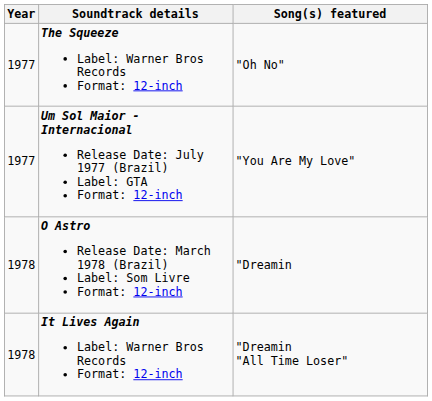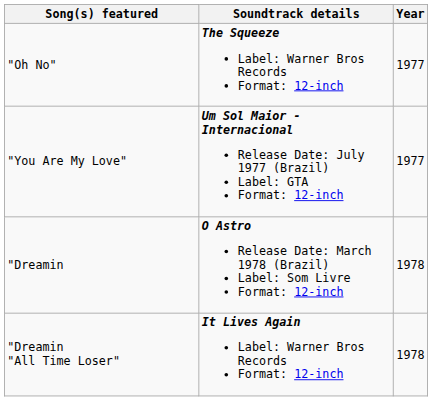 <table class="wikitable">
 <tr>
+<th rowspan="1" style="width:210px;">Song(s) featured</th>
+<th rowspan="1" style="width:210px;">Soundtrack details</th>
 <th rowspan="1">Year</th>
-<th rowspan="1" style="width:210px;">Soundtrack details</th>
-<th rowspan="1" style="width:210px;">Song(s) featured</th>
 </tr>
 <tr>
+<td>"Oh No"</td>
+<td align="left"><strong><em>The Squeeze</em></strong><br><ul><li>Label: Warner Bros Records</li><li>Format: <a href='#'>12-inch</a></li></ul></td>
 <td>1977</td>
-<td align="left"><strong><em>The Squeeze</em></strong><br><ul><li>Label: Warner Bros Records</li><li>Format: <a href='#'>12-inch</a></li></ul></td>
-<td>"Oh No"</td>
 </tr>
 <tr>
+<td>"You Are My Love"</td>
+<td><strong><em>Um Sol Maior - Internacional</em></strong><br><ul><li>Release Date: July 1977 (Brazil)</li><li>Label: GTA</li><li>Format: <a href='#'>12-inch</a></li></ul></td>
 <td>1977</td>
-<td><strong><em>Um Sol Maior - Internacional</em></strong><br><ul><li>Release Date: July 1977 (Brazil)</li><li>Label: GTA</li><li>Format: <a href='#'>12-inch</a></li></ul></td>
-<td>"You Are My Love"</td>
 </tr>
 <tr>
+<td>"Dreamin</td>
+<td><strong><em>O Astro</em></strong><br><ul><li>Release Date: March 1978 (Brazil)</li><li>Label: Som Livre</li><li>Format: <a href='#'>12-inch</a></li></ul></td>
 <td>1978</td>
-<td><strong><em>O Astro</em></strong><br><ul><li>Release Date: March 1978 (Brazil)</li><li>Label: Som Livre</li><li>Format: <a href='#'>12-inch</a></li></ul></td>
-<td>"Dreamin</td>
 </tr>
 <tr>
+<td>"Dreamin<br>"All Time Loser"</td>
+<td align="left"><strong><em>It Lives Again</em></strong><br><ul><li>Label: Warner Bros Records</li><li>Format: <a href='#'>12-inch</a></li></ul></td>
 <td>1978</td>
-<td align="left"><strong><em>It Lives Again</em></strong><br><ul><li>Label: Warner Bros Records</li><li>Format: <a href='#'>12-inch</a></li></ul></td>
-<td>"Dreamin<br>"All Time Loser"</td>
 </tr>
 </table>
